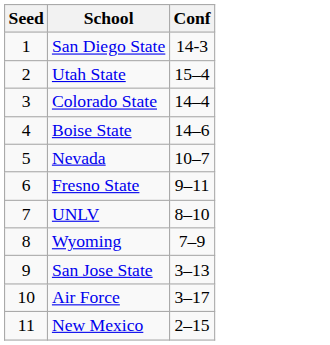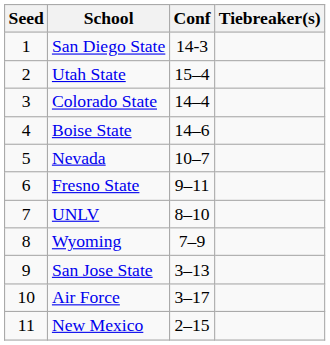 <table class="wikitable" style="text-align:center">
 <tr bgcolor="#efefef">
 <th>Seed</th>
 <th>School</th>
 <th>Conf</th>
+<th>Tiebreaker(s)</th>
 </tr>
 <tr>
 <td>1</td>
 <td align=left><a href='#'>San Diego State</a></td>
 <td>14-3</td>
+<td align=left></td>
 </tr>
 <tr>
 <td>2</td>
 <td align=left><a href='#'>Utah State</a></td>
 <td>15–4</td>
+<td align=left></td>
 </tr>
 <tr>
 <td>3</td>
 <td align=left><a href='#'>Colorado State</a></td>
 <td>14–4</td>
+<td align=left></td>
 </tr>
 <tr>
 <td>4</td>
 <td align=left><a href='#'>Boise State</a></td>
 <td>14–6</td>
+<td align=left></td>
 </tr>
 <tr>
 <td>5</td>
 <td align=left><a href='#'>Nevada</a></td>
 <td>10–7</td>
+<td align=left></td>
 </tr>
 <tr>
 <td>6</td>
 <td align=left><a href='#'>Fresno State</a></td>
 <td>9–11</td>
+<td align=left></td>
 </tr>
 <tr>
 <td>7</td>
 <td align=left><a href='#'>UNLV</a></td>
 <td>8–10</td>
+<td align=left></td>
 </tr>
 <tr>
 <td>8</td>
 <td align=left><a href='#'>Wyoming</a></td>
 <td>7–9</td>
+<td align=left></td>
 </tr>
 <tr>
 <td>9</td>
 <td align=left><a href='#'>San Jose State</a></td>
 <td>3–13</td>
+<td align=left></td>
 </tr>
 <tr>
 <td>10</td>
 <td align=left><a href='#'>Air Force</a></td>
 <td>3–17</td>
+<td align=left></td>
 </tr>
 <tr>
 <td>11</td>
 <td align=left><a href='#'>New Mexico</a></td>
 <td>2–15</td>
+<td align=left></td>
 </tr>
 </table>
